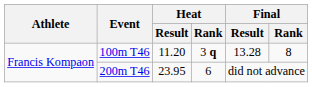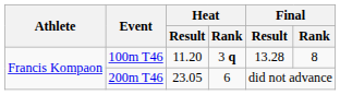 <table class="wikitable">
 <tr>
 <th rowspan="2">Athlete</th>
 <th rowspan="2">Event</th>
 <th colspan="2">Heat</th>
 <th colspan="2">Final</th>
 </tr>
 <tr>
 <th>Result</th>
 <th>Rank</th>
 <th>Result</th>
 <th>Rank</th>
 </tr>
 <tr align=center>
 <td align=left rowspan=2><a href='#'>Francis Kompaon</a></td>
 <td align=left><a href='#'>100m T46</a></td>
 <td>11.20</td>
 <td>3 <strong>q</strong></td>
 <td>13.28</td>
 <td>8</td>
 </tr>
 <tr align=center>
 <td align=left><a href='#'>200m T46</a></td>
-<td>23.95</td>
+<td>23.05</td>
 <td>6</td>
 <td colspan="2">did not advance</td>
 </tr>
 </table>
